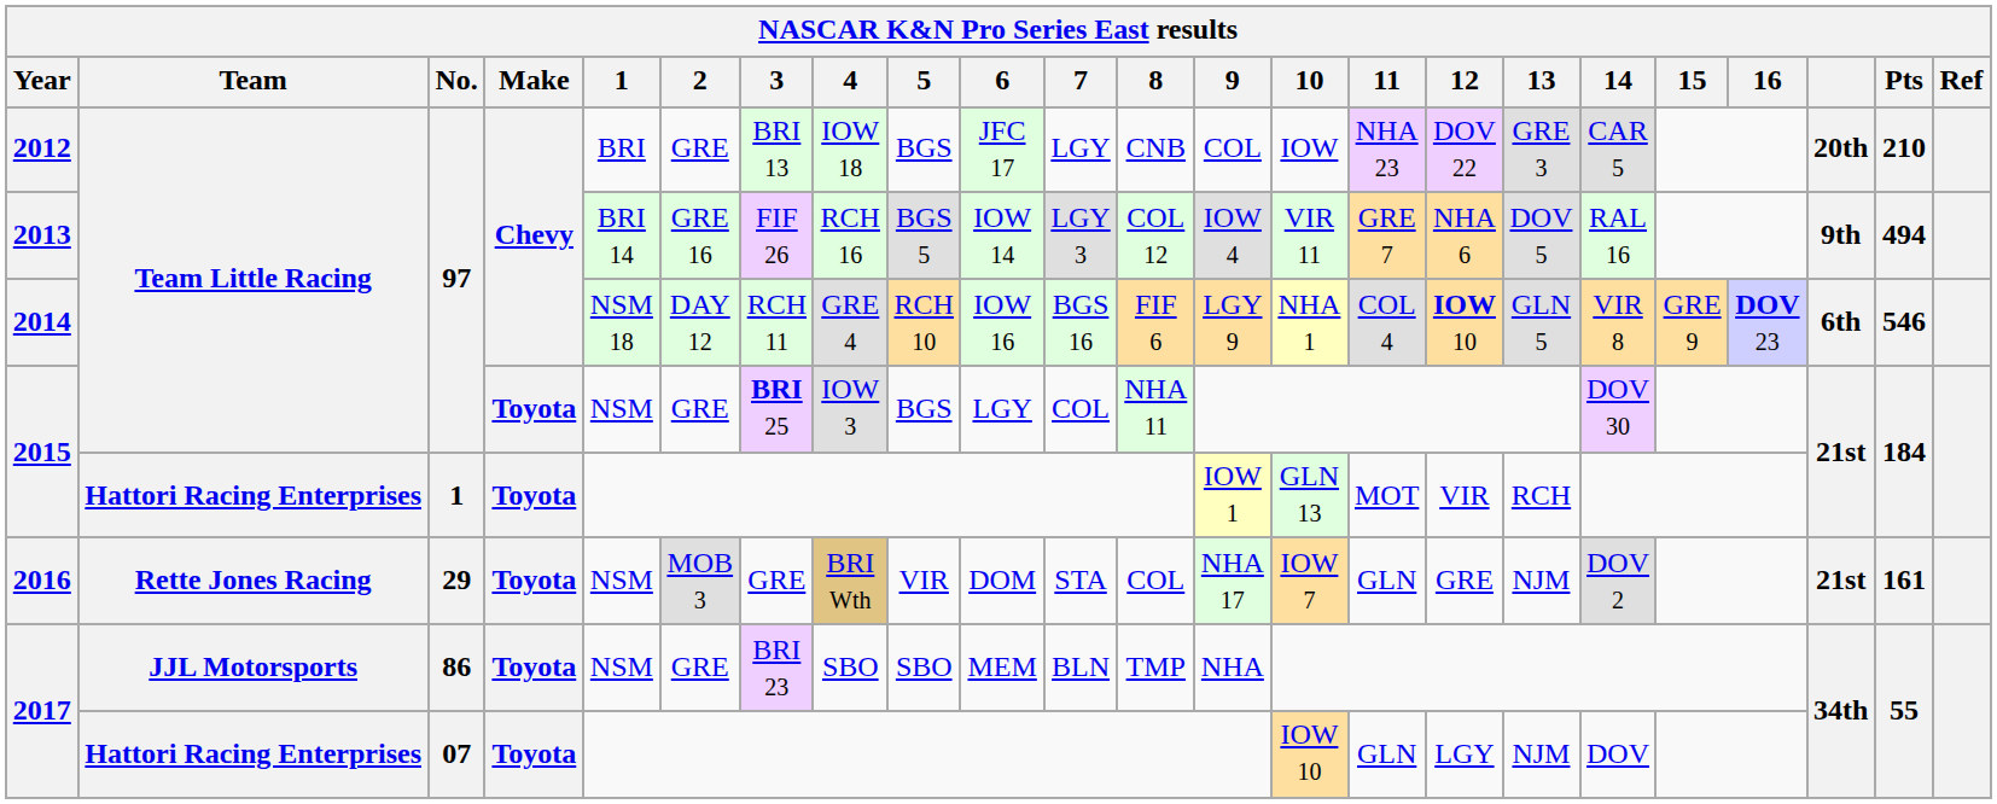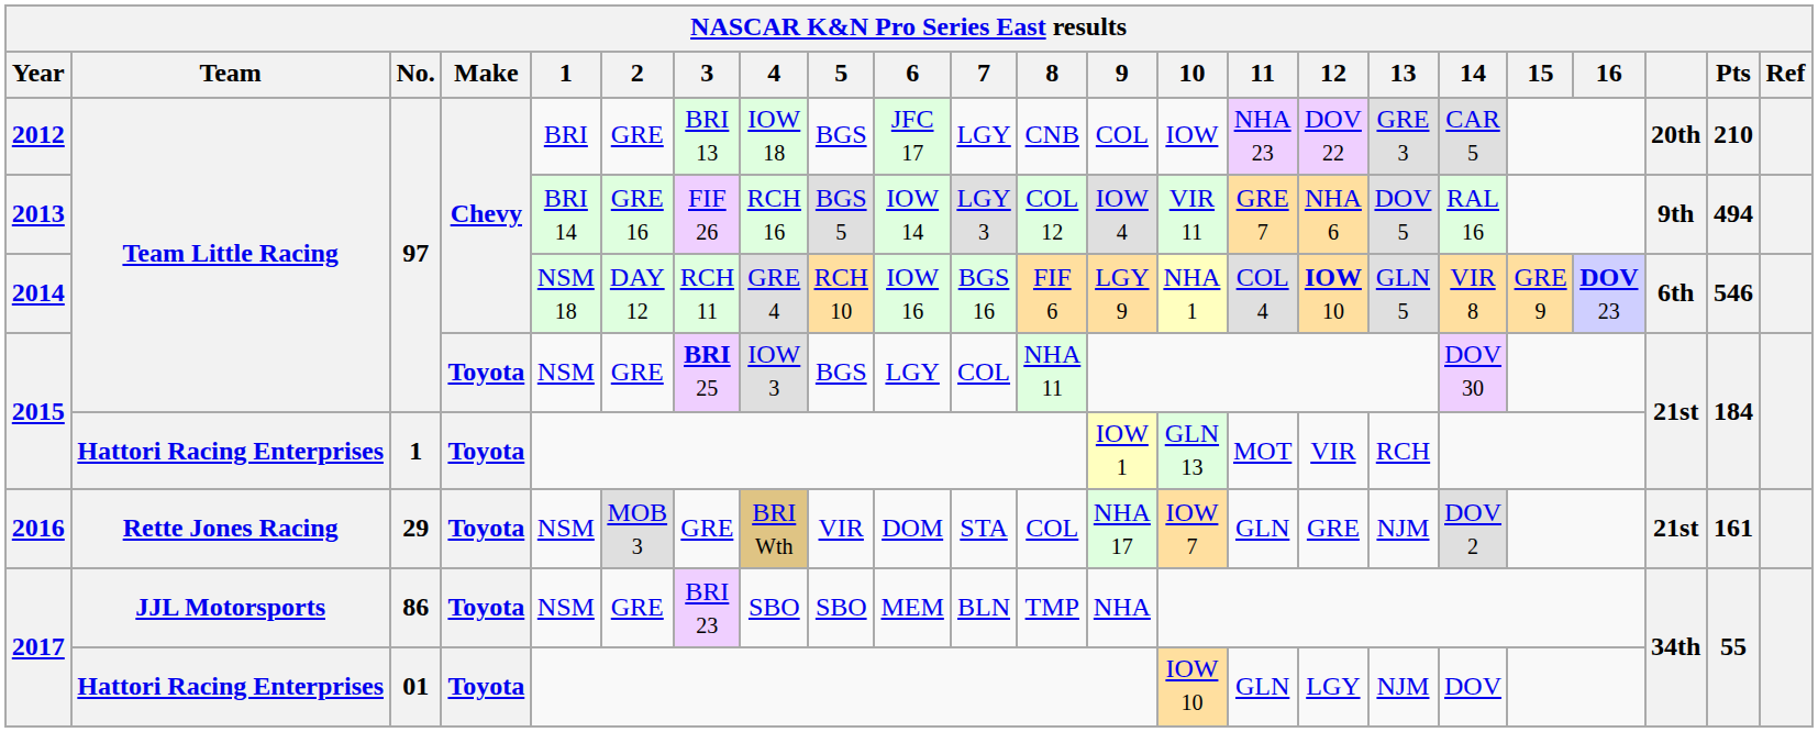 <table class="wikitable" style="text-align:center; font-size:75%">
 <tr>
 <th colspan=45><a href='#'>NASCAR K&N Pro Series East</a> results</th>
 </tr>
 <tr>
 <th>Year</th>
 <th>Team</th>
 <th>No.</th>
 <th>Make</th>
 <th>1</th>
 <th>2</th>
 <th>3</th>
 <th>4</th>
 <th>5</th>
 <th>6</th>
 <th>7</th>
 <th>8</th>
 <th>9</th>
 <th>10</th>
 <th>11</th>
 <th>12</th>
 <th>13</th>
 <th>14</th>
 <th>15</th>
 <th>16</th>
 <th></th>
 <th>Pts</th>
 <th>Ref</th>
 </tr>
 <tr>
 <th><a href='#'>2012</a></th>
 <th rowspan=4><a href='#'>Team Little Racing</a></th>
 <th rowspan=4>97</th>
 <th rowspan=3><a href='#'>Chevy</a></th>
 <td><a href='#'>BRI</a></td>
 <td><a href='#'>GRE</a></td>
 <td style="background:#DFFFDF;"><a href='#'>BRI</a><br><small>13</small></td>
 <td style="background:#DFFFDF;"><a href='#'>IOW</a><br><small>18</small></td>
 <td><a href='#'>BGS</a></td>
 <td style="background:#DFFFDF;"><a href='#'>JFC</a><br><small>17</small></td>
 <td><a href='#'>LGY</a></td>
 <td><a href='#'>CNB</a></td>
 <td><a href='#'>COL</a></td>
 <td><a href='#'>IOW</a></td>
 <td style="background:#EFCFFF;"><a href='#'>NHA</a><br><small>23</small></td>
 <td style="background:#EFCFFF;"><a href='#'>DOV</a><br><small>22</small></td>
 <td style="background:#DFDFDF;"><a href='#'>GRE</a><br><small>3</small></td>
 <td style="background:#DFDFDF;"><a href='#'>CAR</a><br><small>5</small></td>
 <td colspan=2></td>
 <th>20th</th>
 <th>210</th>
 <th></th>
 </tr>
 <tr>
 <th><a href='#'>2013</a></th>
 <td style="background:#DFFFDF;"><a href='#'>BRI</a><br><small>14</small></td>
 <td style="background:#DFFFDF;"><a href='#'>GRE</a><br><small>16</small></td>
 <td style="background:#EFCFFF;"><a href='#'>FIF</a><br><small>26</small></td>
 <td style="background:#DFFFDF;"><a href='#'>RCH</a><br><small>16</small></td>
 <td style="background:#DFDFDF;"><a href='#'>BGS</a><br><small>5</small></td>
 <td style="background:#DFFFDF;"><a href='#'>IOW</a><br><small>14</small></td>
 <td style="background:#DFDFDF;"><a href='#'>LGY</a><br><small>3</small></td>
 <td style="background:#DFFFDF;"><a href='#'>COL</a><br><small>12</small></td>
 <td style="background:#DFDFDF;"><a href='#'>IOW</a><br><small>4</small></td>
 <td style="background:#DFFFDF;"><a href='#'>VIR</a><br><small>11</small></td>
 <td style="background:#FFDF9F;"><a href='#'>GRE</a><br><small>7</small></td>
 <td style="background:#FFDF9F;"><a href='#'>NHA</a><br><small>6</small></td>
 <td style="background:#DFDFDF;"><a href='#'>DOV</a><br><small>5</small></td>
 <td style="background:#DFFFDF;"><a href='#'>RAL</a><br><small>16</small></td>
 <td colspan=2></td>
 <th>9th</th>
 <th>494</th>
 <th></th>
 </tr>
 <tr>
 <th><a href='#'>2014</a></th>
 <td style="background:#DFFFDF;"><a href='#'>NSM</a><br><small>18</small></td>
 <td style="background:#DFFFDF;"><a href='#'>DAY</a><br><small>12</small></td>
 <td style="background:#DFFFDF;"><a href='#'>RCH</a><br><small>11</small></td>
 <td style="background:#DFDFDF;"><a href='#'>GRE</a><br><small>4</small></td>
 <td style="background:#FFDF9F;"><a href='#'>RCH</a><br><small>10</small></td>
 <td style="background:#DFFFDF;"><a href='#'>IOW</a><br><small>16</small></td>
 <td style="background:#DFFFDF;"><a href='#'>BGS</a><br><small>16</small></td>
 <td style="background:#FFDF9F;"><a href='#'>FIF</a><br><small>6</small></td>
 <td style="background:#FFDF9F;"><a href='#'>LGY</a><br><small>9</small></td>
 <td style="background:#FFFFBF;"><a href='#'>NHA</a><br><small>1</small></td>
 <td style="background:#DFDFDF;"><a href='#'>COL</a><br><small>4</small></td>
 <td style="background:#FFDF9F;"><strong><a href='#'>IOW</a></strong><br><small>10</small></td>
 <td style="background:#DFDFDF;"><a href='#'>GLN</a><br><small>5</small></td>
 <td style="background:#FFDF9F;"><a href='#'>VIR</a><br><small>8</small></td>
 <td style="background:#FFDF9F;"><a href='#'>GRE</a><br><small>9</small></td>
 <td style="background:#CFCFFF;"><strong><a href='#'>DOV</a></strong><br><small>23</small></td>
 <th>6th</th>
 <th>546</th>
 <th></th>
 </tr>
 <tr>
 <th rowspan=2><a href='#'>2015</a></th>
 <th><a href='#'>Toyota</a></th>
 <td><a href='#'>NSM</a></td>
 <td><a href='#'>GRE</a></td>
 <td style="background:#EFCFFF;"><strong><a href='#'>BRI</a></strong><br><small>25</small></td>
 <td style="background:#DFDFDF;"><a href='#'>IOW</a><br><small>3</small></td>
 <td><a href='#'>BGS</a></td>
 <td><a href='#'>LGY</a></td>
 <td><a href='#'>COL</a></td>
 <td style="background:#DFFFDF;"><a href='#'>NHA</a><br><small>11</small></td>
 <td colspan=5></td>
 <td style="background:#EFCFFF;"><a href='#'>DOV</a><br><small>30</small></td>
 <td colspan=2></td>
 <th rowspan=2>21st</th>
 <th rowspan=2>184</th>
 <th rowspan=2></th>
 </tr>
 <tr>
 <th><a href='#'>Hattori Racing Enterprises</a></th>
 <th>1</th>
 <th><a href='#'>Toyota</a></th>
 <td colspan=8></td>
 <td style="background:#FFFFBF;"><a href='#'>IOW</a><br><small>1</small></td>
 <td style="background:#DFFFDF;"><a href='#'>GLN</a><br><small>13</small></td>
 <td><a href='#'>MOT</a></td>
 <td><a href='#'>VIR</a></td>
 <td><a href='#'>RCH</a></td>
 <td colspan=3></td>
 </tr>
 <tr>
 <th><a href='#'>2016</a></th>
 <th><a href='#'>Rette Jones Racing</a></th>
 <th>29</th>
 <th><a href='#'>Toyota</a></th>
 <td><a href='#'>NSM</a></td>
 <td style="background:#DFDFDF;"><a href='#'>MOB</a><br><small>3</small></td>
 <td><a href='#'>GRE</a></td>
 <td style="background:#DFC484;"><a href='#'>BRI</a><br><small>Wth</small></td>
 <td><a href='#'>VIR</a></td>
 <td><a href='#'>DOM</a></td>
 <td><a href='#'>STA</a></td>
 <td><a href='#'>COL</a></td>
 <td style="background:#DFFFDF;"><a href='#'>NHA</a><br><small>17</small></td>
 <td style="background:#FFDF9F;"><a href='#'>IOW</a><br><small>7</small></td>
 <td><a href='#'>GLN</a></td>
 <td><a href='#'>GRE</a></td>
 <td><a href='#'>NJM</a></td>
 <td style="background:#DFDFDF;"><a href='#'>DOV</a><br><small>2</small></td>
 <td colspan=2></td>
 <th>21st</th>
 <th>161</th>
 <th></th>
 </tr>
 <tr>
 <th rowspan=2><a href='#'>2017</a></th>
 <th><a href='#'>JJL Motorsports</a></th>
 <th>86</th>
 <th><a href='#'>Toyota</a></th>
 <td><a href='#'>NSM</a></td>
 <td><a href='#'>GRE</a></td>
 <td style="background:#EFCFFF;"><a href='#'>BRI</a><br><small>23</small></td>
 <td><a href='#'>SBO</a></td>
 <td><a href='#'>SBO</a></td>
 <td><a href='#'>MEM</a></td>
 <td><a href='#'>BLN</a></td>
 <td><a href='#'>TMP</a></td>
 <td><a href='#'>NHA</a></td>
 <td colspan=7></td>
 <th rowspan=2>34th</th>
 <th rowspan=2>55</th>
 <th rowspan=2></th>
 </tr>
 <tr>
 <th><a href='#'>Hattori Racing Enterprises</a></th>
-<th>07</th>
+<th>01</th>
 <th><a href='#'>Toyota</a></th>
 <td colspan=9></td>
 <td style="background:#FFDF9F;"><a href='#'>IOW</a><br><small>10</small></td>
 <td><a href='#'>GLN</a></td>
 <td><a href='#'>LGY</a></td>
 <td><a href='#'>NJM</a></td>
 <td><a href='#'>DOV</a></td>
 <td colspan=2></td>
 </tr>
 </table>
